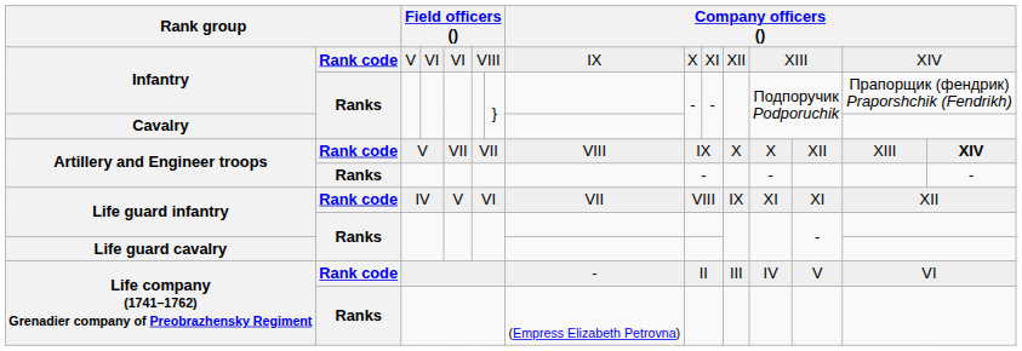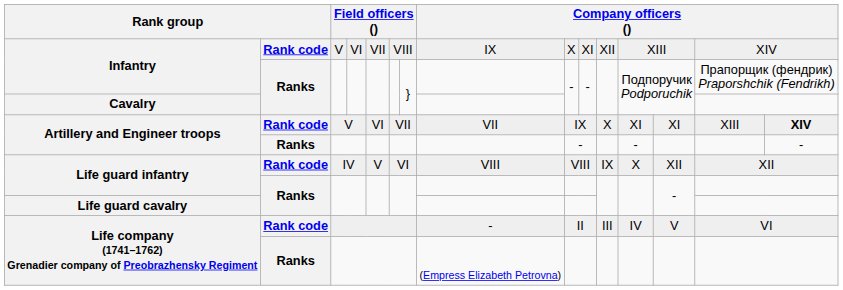 <table class="wikitable">
 <tr align="center" style="background:#cfcfcf;">
 <th colspan="2">Rank group</th>
 <th colspan="5"><a href='#'>Field officers</a><br>()</th>
 <th colspan="8"><a href='#'>Company officers</a><br>()</th>
 </tr>
 <tr style="background:#efefef;text-align:center;">
 <th rowspan="2">Infantry</th>
 <th><a href='#'>Rank code</a></th>
 <td>V</td>
 <td>VI</td>
-<td>VI</td>
+<td>VII</td>
 <td colspan=2>VIII</td>
 <td>IX</td>
 <td>X</td>
 <td colspan="1">XI</td>
 <td colspan="1">XII</td>
 <td colspan="2">XIII</td>
 <td colspan=2>XIV</td>
 </tr>
 <tr style="text-align:center;">
 <th rowspan="2">Ranks</th>
 <td rowspan="2"><br></td>
 <td rowspan="2"><br></td>
 <td rowspan="2"><br></td>
 <td colspan=1 rowspan=2><br></td>
 <td colspan=1 rowspan=2><br>}</td>
 <td><br></td>
 <td rowspan="2">-</td>
 <td colspan="1" rowspan="2">-</td>
 <td colspan="1" rowspan="2"><br></td>
 <td colspan="2" rowspan="2">Подпоручик<br><em>Podporuchik</em></td>
 <td colspan="2">Прапорщик (фендрик)<br><em>Praporshchik (Fendrikh)</em></td>
 </tr>
 <tr style="text-align:center;">
 <th>Cavalry</th>
 <td><br></td>
 <td colspan="2"><br></td>
 </tr>
 <tr style="background:#efefef;text-align:center;">
 <th rowspan="2">Artillery and Engineer troops</th>
 <th><a href='#'>Rank code</a></th>
 <td colspan="2">V</td>
+<td>VI</td>
+<td colspan=2>VII</td>
 <td>VII</td>
-<td colspan=2>VII</td>
-<td>VIII</td>
 <td colspan=2>IX</td>
 <td>X</td>
-<td>X</td>
-<td>XII</td>
+<td>XI</td>
+<td>XI</td>
 <td colspan=1>XIII</td>
 <td colspan=1><strong>XIV</strong></td>
 </tr>
 <tr style="text-align:center;">
 <th>Ranks</th>
 <td colspan="2"><br></td>
 <td><br></td>
 <td colspan="2"><br></td>
 <td><br></td>
 <td colspan="2">-</td>
 <td><br></td>
 <td>-</td>
 <td><br></td>
 <td colspan="1"><br></td>
 <td colspan="1">-</td>
 </tr>
 <tr style="background:#efefef;text-align:center;">
 <th rowspan="2">Life guard infantry</th>
 <th><a href='#'>Rank code</a></th>
 <td colspan="2">IV</td>
 <td>V</td>
 <td colspan="2">VI</td>
-<td>VII</td>
+<td>VIII</td>
 <td colspan="2">VIII</td>
 <td>IX</td>
-<td>XI</td>
-<td>XI</td>
+<td>X</td>
+<td>XII</td>
 <td colspan="2">XII</td>
 </tr>
 <tr style="text-align:center;">
 <th rowspan="2">Ranks</th>
 <td colspan="2" rowspan="2"><br></td>
 <td rowspan="2"><br></td>
 <td colspan="2" rowspan="2"><br></td>
 <td><br></td>
 <td colspan="2"><br></td>
 <td rowspan="2"><br></td>
 <td rowspan="2"><br></td>
 <td rowspan="2">-</td>
 <td colspan="2"><br></td>
 </tr>
 <tr style="text-align:center;">
 <th>Life guard cavalry</th>
 <td><br></td>
 <td colspan="2"><br></td>
 <td colspan="2"><br></td>
 </tr>
 <tr style="background:#efefef;text-align:center;">
 <th rowspan="2">Life company<br><small>(1741–1762)<br>Grenadier company of <a href='#'>Preobrazhensky Regiment</a></small></th>
 <th><a href='#'>Rank code</a></th>
 <td colspan="5"></td>
 <td>-</td>
 <td colspan="2">II</td>
 <td>III</td>
 <td>IV</td>
 <td>V</td>
 <td colspan="2">VI</td>
 </tr>
 <tr style="text-align:center;">
 <th>Ranks</th>
 <td colspan="5"></td>
 <td><br><br><small>(<a href='#'>Empress Elizabeth Petrovna</a>)</small></td>
 <td colspan="2"><br></td>
 <td><br></td>
 <td><br></td>
 <td><br></td>
 <td colspan="2"><br></td>
 </tr>
 </table>
